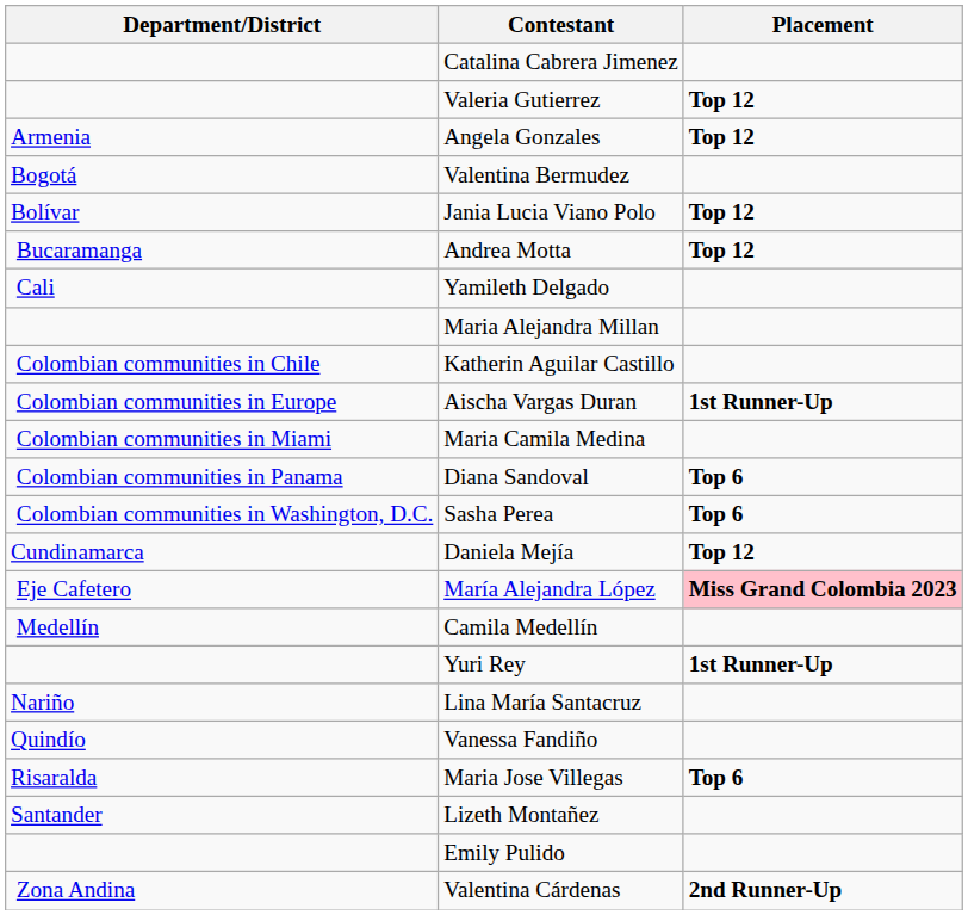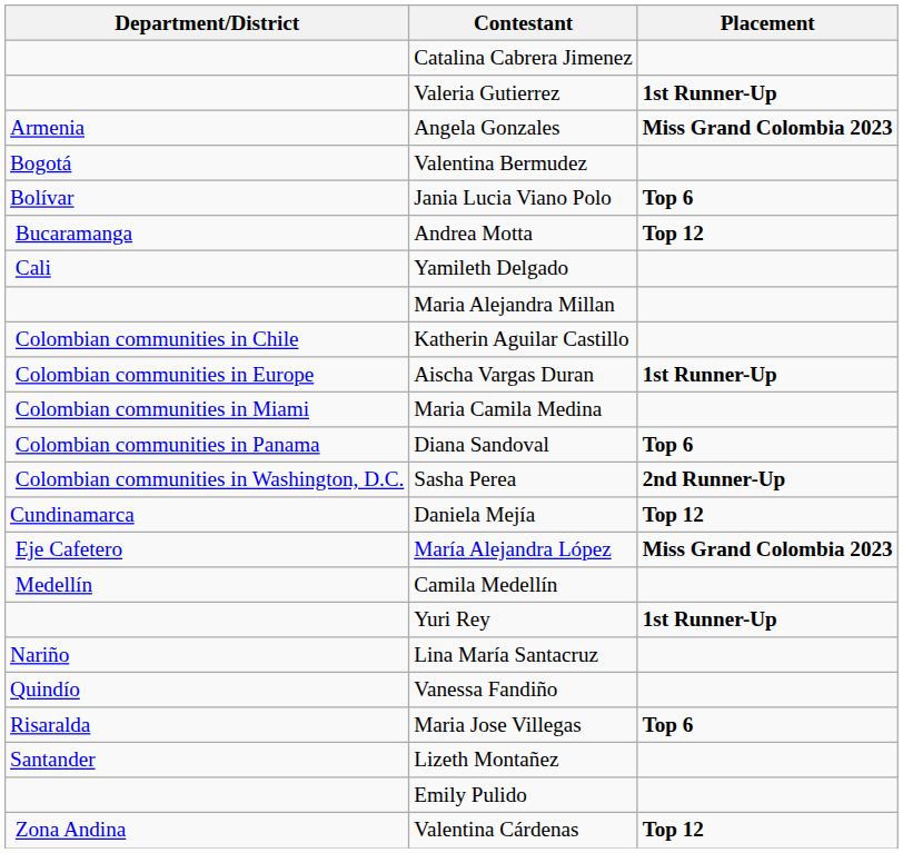 <table class="wikitable sortable" style="font-size: 95%;">
 <tr>
 <th>Department/District</th>
 <th>Contestant</th>
 <th>Placement</th>
 </tr>
 <tr>
 <td></td>
 <td>Catalina Cabrera Jimenez</td>
 <td></td>
 </tr>
 <tr>
 <td></td>
 <td>Valeria Gutierrez</td>
-<td><strong>Top 12</strong></td>
+<td><strong>1st Runner-Up</strong></td>
 </tr>
 <tr>
 <td> <a href='#'>Armenia</a></td>
 <td>Angela Gonzales</td>
-<td><strong>Top 12</strong></td>
+<td><strong>Miss Grand Colombia 2023</strong></td>
 </tr>
 <tr>
 <td> <a href='#'>Bogotá</a></td>
 <td>Valentina Bermudez</td>
 <td></td>
 </tr>
 <tr>
 <td> <a href='#'>Bolívar</a></td>
 <td>Jania Lucia Viano Polo</td>
-<td><strong>Top 12</strong></td>
+<td><strong>Top 6</strong></td>
 </tr>
 <tr>
 <td> <a href='#'>Bucaramanga</a></td>
 <td>Andrea Motta</td>
 <td><strong>Top 12</strong></td>
 </tr>
 <tr>
 <td> <a href='#'>Cali</a></td>
 <td>Yamileth Delgado</td>
 <td></td>
 </tr>
 <tr>
 <td></td>
 <td>Maria Alejandra Millan</td>
 <td></td>
 </tr>
 <tr>
 <td> <a href='#'>Colombian communities in Chile</a></td>
 <td>Katherin Aguilar Castillo</td>
 <td></td>
 </tr>
 <tr>
 <td> <a href='#'>Colombian communities in Europe</a></td>
 <td>Aischa Vargas Duran</td>
 <td><strong>1st Runner-Up</strong></td>
 </tr>
 <tr>
 <td> <a href='#'>Colombian communities in Miami</a></td>
 <td>Maria Camila Medina</td>
 <td></td>
 </tr>
 <tr>
 <td> <a href='#'>Colombian communities in Panama</a></td>
 <td>Diana Sandoval</td>
 <td><strong>Top 6</strong></td>
 </tr>
 <tr>
 <td> <a href='#'>Colombian communities in Washington, D.C.</a></td>
 <td>Sasha Perea</td>
-<td><strong>Top 6</strong></td>
+<td><strong>2nd Runner-Up</strong></td>
 </tr>
 <tr>
 <td> <a href='#'>Cundinamarca</a></td>
 <td>Daniela Mejía</td>
 <td><strong>Top 12</strong></td>
 </tr>
 <tr>
 <td> <a href='#'>Eje Cafetero</a></td>
 <td><a href='#'>María Alejandra López</a></td>
-<td style="background: pink;"><strong>Miss Grand Colombia 2023</strong></td>
+<td><strong>Miss Grand Colombia 2023</strong></td>
 </tr>
 <tr>
 <td> <a href='#'>Medellín</a></td>
 <td>Camila Medellín</td>
 <td></td>
 </tr>
 <tr>
 <td></td>
 <td>Yuri Rey</td>
 <td><strong>1st Runner-Up</strong></td>
 </tr>
 <tr>
 <td> <a href='#'>Nariño</a></td>
 <td>Lina María Santacruz</td>
 <td></td>
 </tr>
 <tr>
 <td> <a href='#'>Quindío</a></td>
 <td>Vanessa Fandiño</td>
 <td></td>
 </tr>
 <tr>
 <td> <a href='#'>Risaralda</a></td>
 <td>Maria Jose Villegas</td>
 <td><strong>Top 6</strong></td>
 </tr>
 <tr>
 <td> <a href='#'>Santander</a></td>
 <td>Lizeth Montañez</td>
 <td></td>
 </tr>
 <tr>
 <td></td>
 <td>Emily Pulido</td>
 <td></td>
 </tr>
 <tr>
 <td> <a href='#'>Zona Andina</a></td>
 <td>Valentina Cárdenas</td>
-<td><strong>2nd Runner-Up</strong></td>
+<td><strong>Top 12</strong></td>
 </tr>
 </table>
